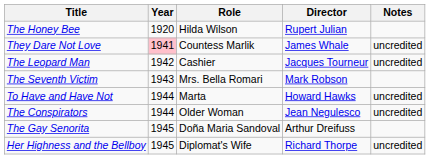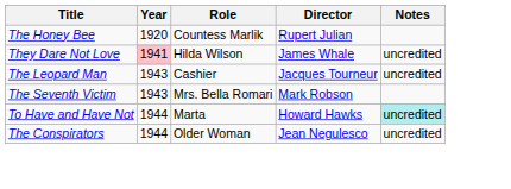 <table class="wikitable" style="font-size: 90%;">
 <tr>
 <th>Title</th>
 <th>Year</th>
 <th>Role</th>
 <th>Director</th>
 <th>Notes</th>
 </tr>
 <tr>
 <td><em><a href='#'>The Honey Bee</a></em></td>
 <td>1920</td>
-<td>Hilda Wilson</td>
+<td>Countess Marlik</td>
 <td><a href='#'>Rupert Julian</a></td>
 <td></td>
 </tr>
 <tr>
 <td><em><a href='#'>They Dare Not Love</a></em></td>
 <td style="background: pink;">1941</td>
-<td>Countess Marlik</td>
+<td>Hilda Wilson</td>
 <td><a href='#'>James Whale</a></td>
 <td>uncredited</td>
 </tr>
 <tr>
 <td><em><a href='#'>The Leopard Man</a></em></td>
-<td>1942</td>
+<td>1943</td>
 <td>Cashier</td>
 <td><a href='#'>Jacques Tourneur</a></td>
 <td>uncredited</td>
 </tr>
 <tr>
 <td><em><a href='#'>The Seventh Victim</a></em></td>
 <td>1943</td>
 <td>Mrs. Bella Romari</td>
 <td><a href='#'>Mark Robson</a></td>
 <td></td>
 </tr>
 <tr>
 <td><em><a href='#'>To Have and Have Not</a></em></td>
 <td>1944</td>
 <td>Marta</td>
 <td><a href='#'>Howard Hawks</a></td>
-<td>uncredited</td>
+<td style="background: paleturquoise;">uncredited</td>
 </tr>
 <tr>
 <td><em><a href='#'>The Conspirators</a></em></td>
 <td>1944</td>
 <td>Older Woman</td>
 <td><a href='#'>Jean Negulesco</a></td>
 <td>uncredited</td>
 </tr>
-<tr>
-<td><em><a href='#'>The Gay Senorita</a></em></td>
-<td>1945</td>
-<td>Doña Maria Sandoval</td>
-<td>Arthur Dreifuss</td>
-<td></td>
-</tr>
-<tr>
-<td><em><a href='#'>Her Highness and the Bellboy</a></em></td>
-<td>1945</td>
-<td>Diplomat's Wife</td>
-<td><a href='#'>Richard Thorpe</a></td>
-<td>uncredited</td>
-</tr>
 </table>
